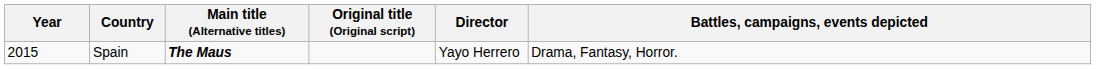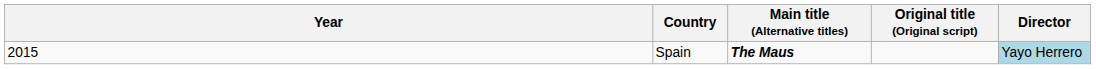 <table class="wikitable sortable" style="width:100%;">
 <tr>
 <th class="unsortable">Year</th>
 <th width= 80>Country</th>
 <th width=160>Main title<br><small>(Alternative titles)</small></th>
 <th width=140>Original title<br><small>(Original script)</small></th>
 <th width=100>Director</th>
-<th class="unsortable">Battles, campaigns, events depicted</th>
 </tr>
 <tr>
 <td>2015</td>
 <td>Spain</td>
 <td><strong><em>The Maus</em></strong></td>
 <td></td>
-<td>Yayo Herrero</td>
-<td>Drama, Fantasy, Horror.</td>
+<td style="background: lightblue;">Yayo Herrero</td>
 </tr>
 </table>
